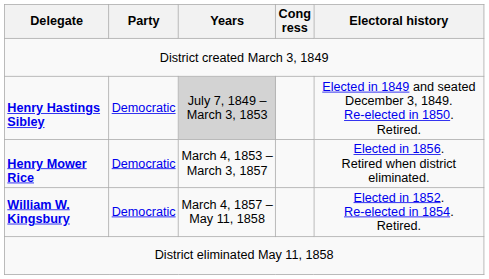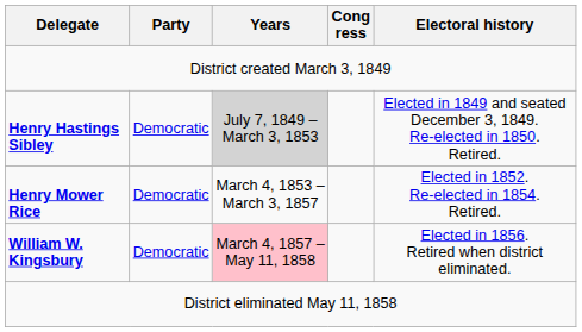 <table class=wikitable style="text-align:center">
 <tr>
 <th>Delegate</th>
 <th>Party</th>
 <th>Years</th>
 <th>Cong<br>ress</th>
 <th>Electoral history</th>
 </tr>
 <tr style="height:3em">
 <td colspan=5>District created March 3, 1849</td>
 </tr>
 <tr style="height:3em">
 <td align=left><br><strong><a href='#'>Henry Hastings Sibley</a></strong><br></td>
 <td><a href='#'>Democratic</a></td>
 <td nowrap style="background: lightgrey;">July 7, 1849 –<br>March 3, 1853</td>
 <td></td>
 <td><a href='#'>Elected in 1849</a> and seated December 3, 1849.<br><a href='#'>Re-elected in 1850</a>.<br>Retired.</td>
 </tr>
 <tr style="height:3em">
 <td align=left><br><strong><a href='#'>Henry Mower Rice</a></strong><br></td>
 <td><a href='#'>Democratic</a></td>
 <td nowrap>March 4, 1853 –<br>March 3, 1857</td>
 <td></td>
-<td><a href='#'>Elected in 1856</a>.<br>Retired when district eliminated.</td>
+<td><a href='#'>Elected in 1852</a>.<br><a href='#'>Re-elected in 1854</a>.<br>Retired.</td>
 </tr>
 <tr style="height:3em">
 <td align=left><strong><a href='#'>William W. Kingsbury</a></strong><br></td>
 <td><a href='#'>Democratic</a></td>
-<td nowrap>March 4, 1857 –<br>May 11, 1858</td>
+<td nowrap style="background: pink;">March 4, 1857 –<br>May 11, 1858</td>
 <td></td>
-<td><a href='#'>Elected in 1852</a>.<br><a href='#'>Re-elected in 1854</a>.<br>Retired.</td>
+<td><a href='#'>Elected in 1856</a>.<br>Retired when district eliminated.</td>
 </tr>
 <tr style="height:3em">
 <td colspan=5>District eliminated May 11, 1858</td>
 </tr>
 </table>
